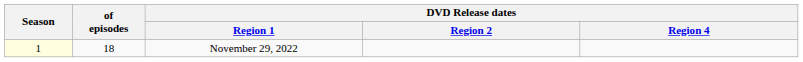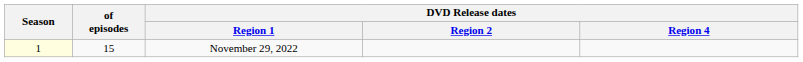 <table class="wikitable plainrowheaders" style="text-align:center; width:58%;">
 <tr>
 <th scope="col" rowspan="2" style="width:5%;">Season</th>
 <th scope="col" rowspan="2" style="width:5%;"> of<br>episodes</th>
 <th scope="col" colspan="3" style="width:48%;">DVD Release dates</th>
 </tr>
 <tr>
 <th scope="col" style="width:16%;"><a href='#'>Region 1</a></th>
 <th scope="col" style="width:16%;"><a href='#'>Region 2</a></th>
 <th scope="col" style="width:16%;"><a href='#'>Region 4</a></th>
 </tr>
 <tr>
 <td scope="row" style="background: lightyellow;">1</td>
-<td>18</td>
+<td>15</td>
 <td>November 29, 2022</td>
 <td></td>
 <td></td>
 </tr>
 </table>
